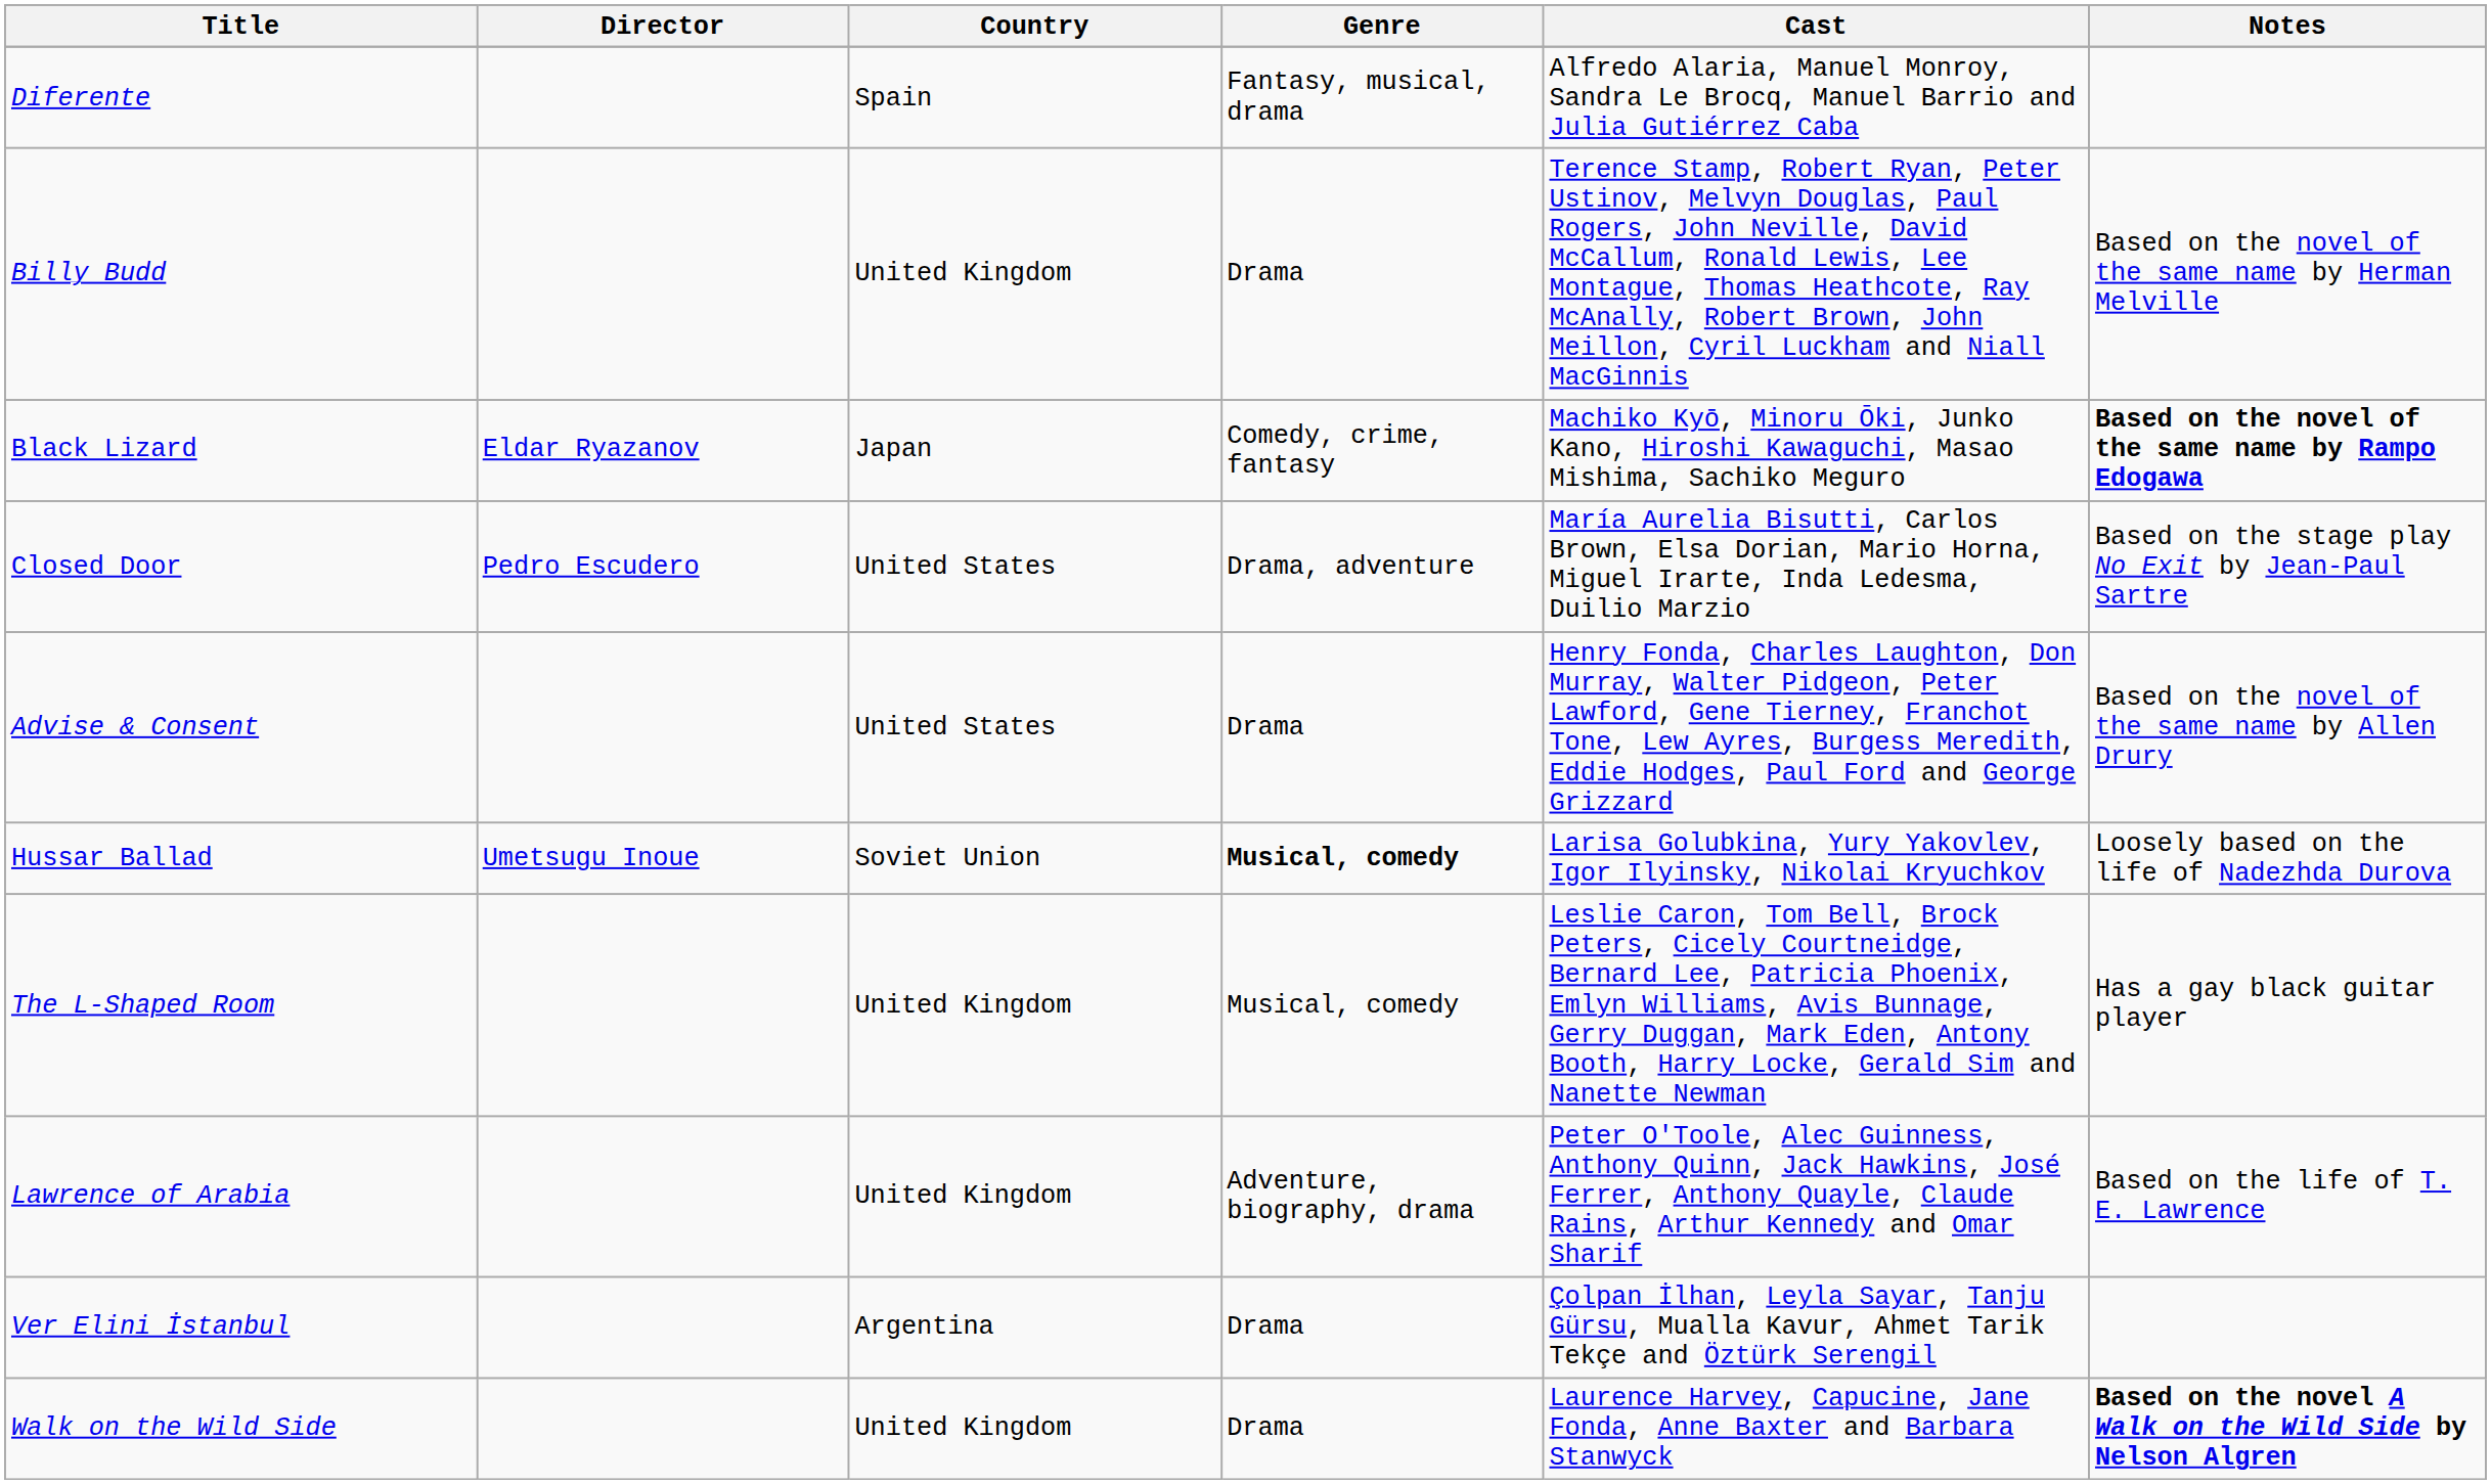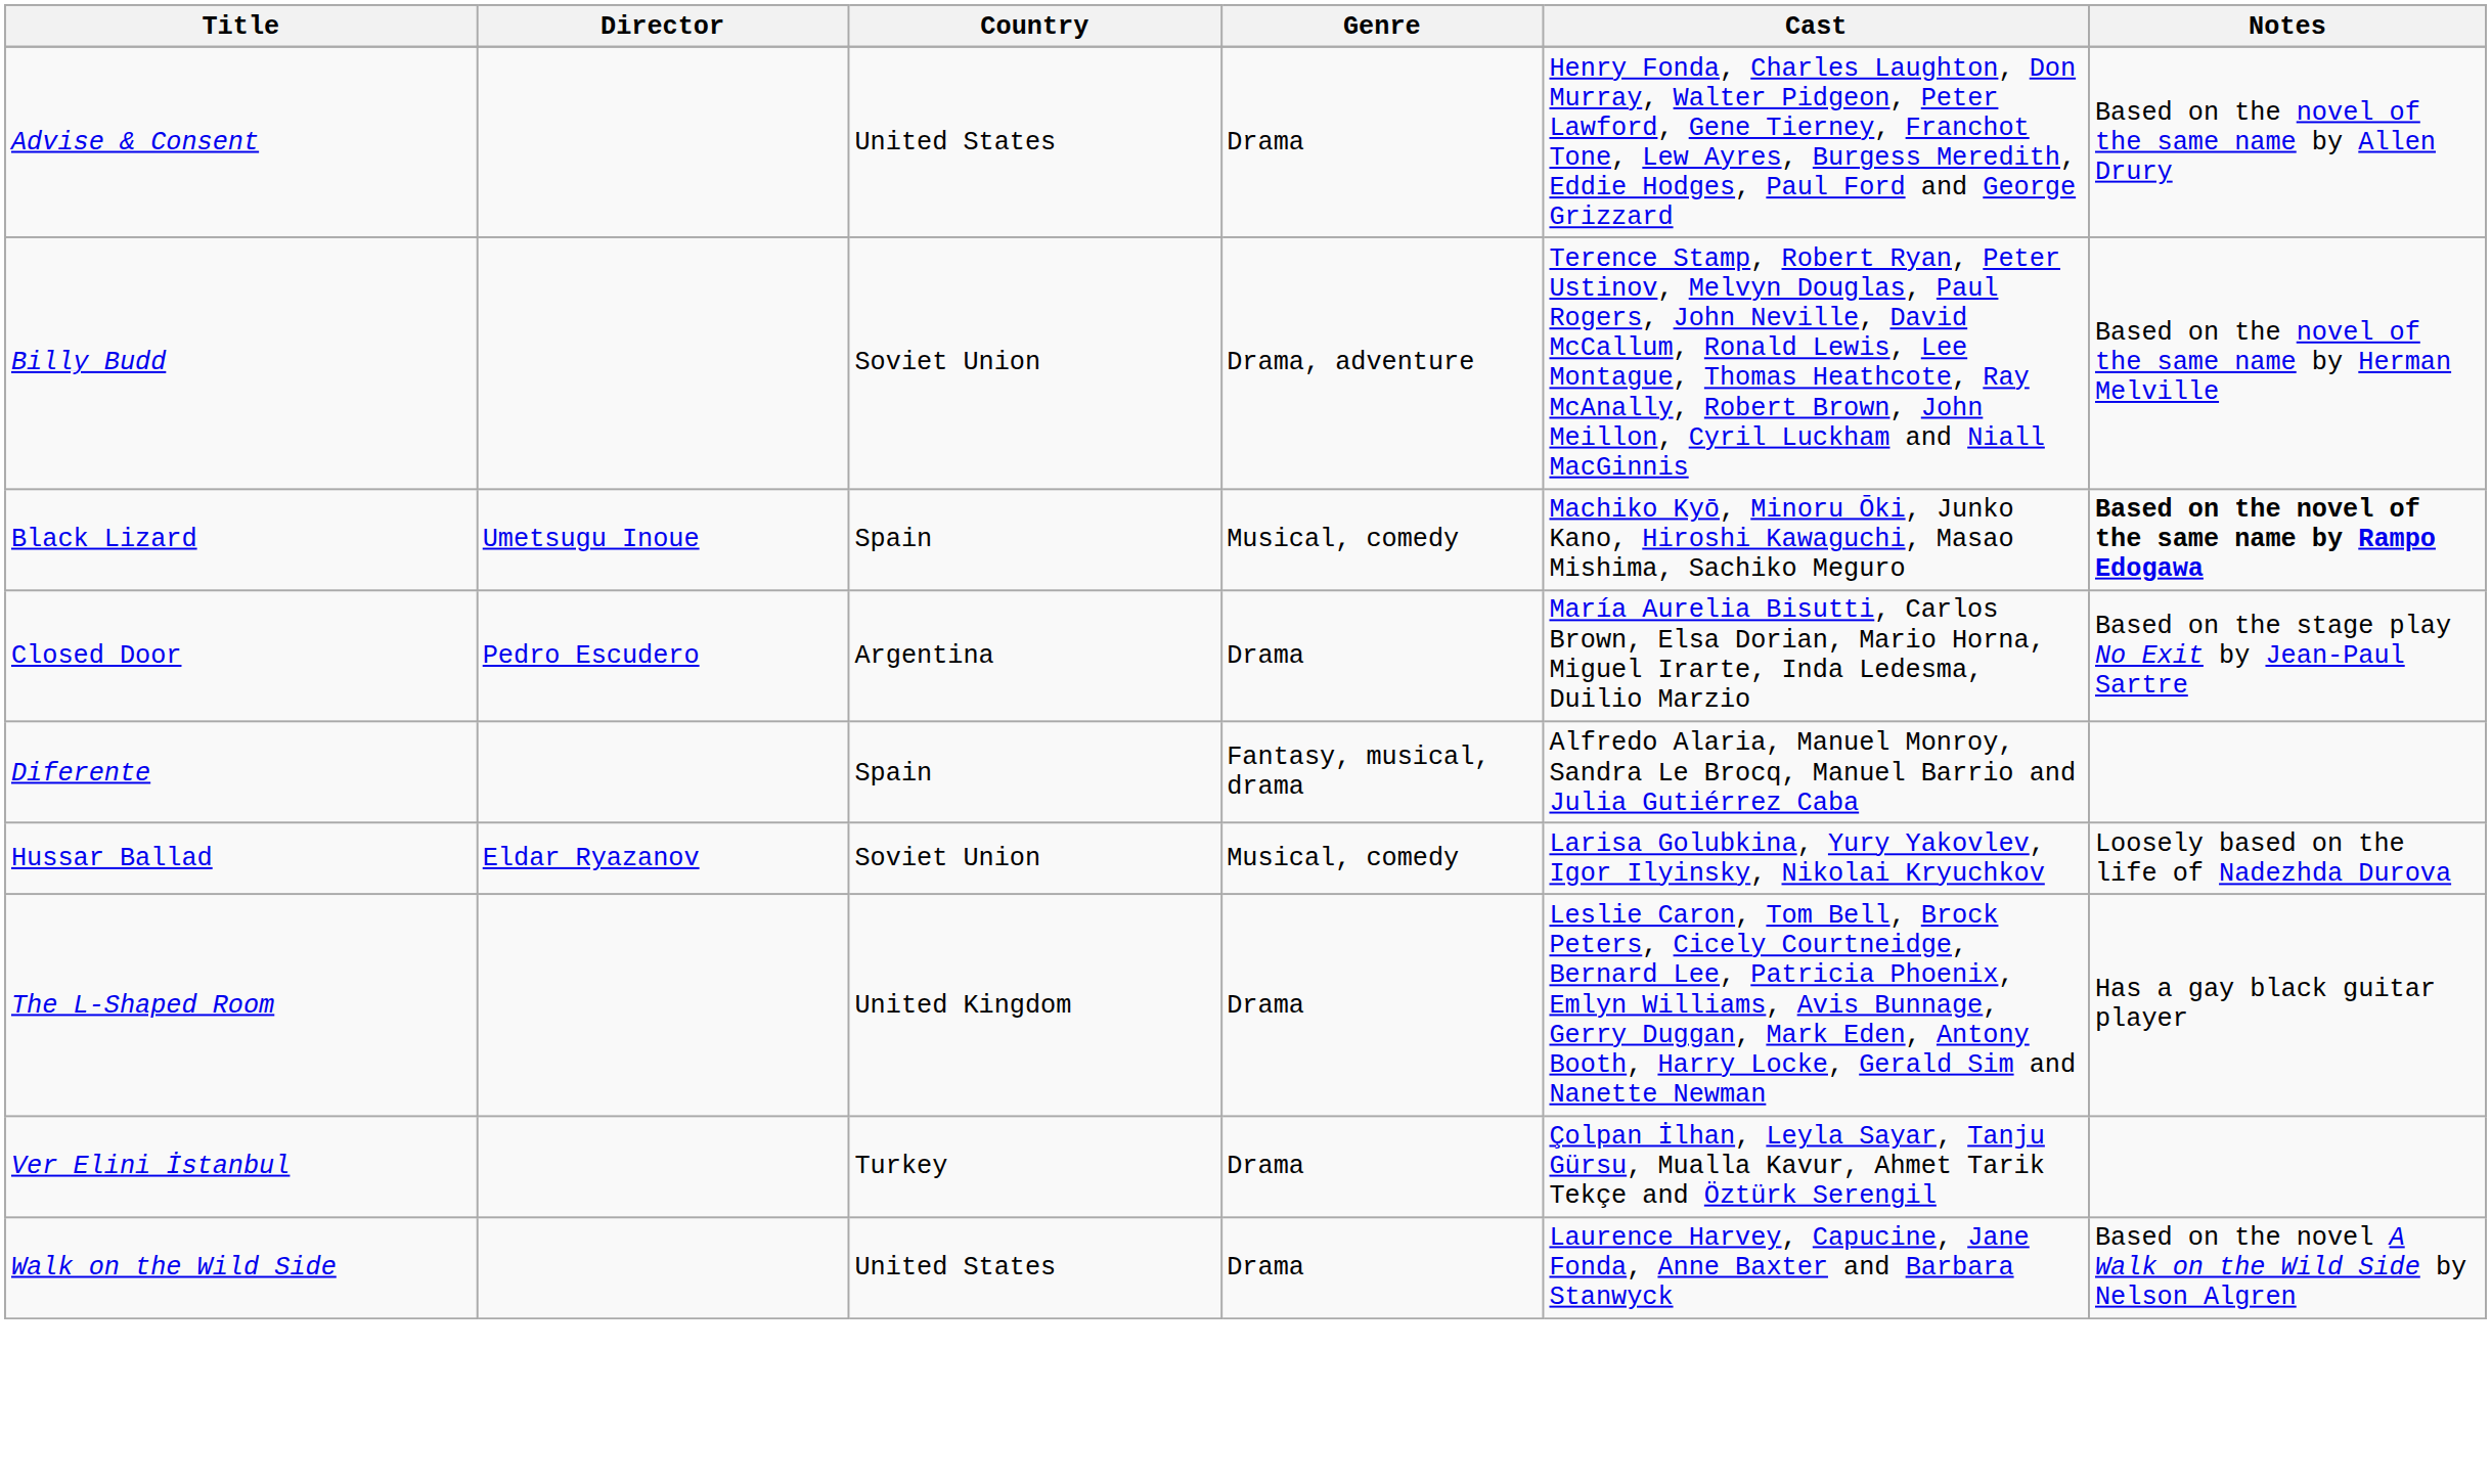 <table class="wikitable sortable">
 <tr>
 <th width="19%">Title</th>
 <th width="15%">Director</th>
 <th width="15%">Country</th>
 <th width="13%">Genre</th>
 <th width="22%">Cast</th>
 <th width="26%">Notes</th>
 </tr>
 <tr valign="top">
 </tr>
 <tr>
+<td><em><a href='#'>Advise & Consent</a></em></td>
+<td></td>
+<td>United States</td>
+<td>Drama</td>
+<td><a href='#'>Henry Fonda</a>, <a href='#'>Charles Laughton</a>, <a href='#'>Don Murray</a>, <a href='#'>Walter Pidgeon</a>, <a href='#'>Peter Lawford</a>, <a href='#'>Gene Tierney</a>, <a href='#'>Franchot Tone</a>, <a href='#'>Lew Ayres</a>, <a href='#'>Burgess Meredith</a>, <a href='#'>Eddie Hodges</a>, <a href='#'>Paul Ford</a> and <a href='#'>George Grizzard</a></td>
+<td>Based on the <a href='#'>novel of the same name</a> by <a href='#'>Allen Drury</a></td>
+</tr>
+<tr>
+<td><em><a href='#'>Billy Budd</a></em></td>
+<td></td>
+<td>Soviet Union</td>
+<td>Drama, adventure</td>
+<td><a href='#'>Terence Stamp</a>, <a href='#'>Robert Ryan</a>, <a href='#'>Peter Ustinov</a>, <a href='#'>Melvyn Douglas</a>, <a href='#'>Paul Rogers</a>, <a href='#'>John Neville</a>, <a href='#'>David McCallum</a>, <a href='#'>Ronald Lewis</a>, <a href='#'>Lee Montague</a>, <a href='#'>Thomas Heathcote</a>, <a href='#'>Ray McAnally</a>, <a href='#'>Robert Brown</a>, <a href='#'>John Meillon</a>, <a href='#'>Cyril Luckham</a> and <a href='#'>Niall MacGinnis</a></td>
+<td>Based on the <a href='#'>novel of the same name</a> by <a href='#'>Herman Melville</a></td>
+</tr>
+<tr>
+<td><a href='#'>Black Lizard</a></td>
+<td><a href='#'>Umetsugu Inoue</a></td>
+<td>Spain</td>
+<td>Musical, comedy</td>
+<td><a href='#'>Machiko Kyō</a>, <a href='#'>Minoru Ōki</a>, Junko Kano, <a href='#'>Hiroshi Kawaguchi</a>, Masao Mishima, Sachiko Meguro</td>
+<td><strong>Based on the novel of the same name by <a href='#'>Rampo Edogawa</a></strong></td>
+</tr>
+<tr>
+<td><a href='#'>Closed Door</a></td>
+<td><a href='#'>Pedro Escudero</a></td>
+<td>Argentina</td>
+<td>Drama</td>
+<td><a href='#'>María Aurelia Bisutti</a>, Carlos Brown, Elsa Dorian, Mario Horna, Miguel Irarte, Inda Ledesma, Duilio Marzio</td>
+<td>Based on the stage play <em><a href='#'>No Exit</a></em> by <a href='#'>Jean-Paul Sartre</a></td>
+</tr>
+<tr>
 <td><em><a href='#'>Diferente</a></em></td>
 <td></td>
 <td>Spain</td>
 <td>Fantasy, musical, drama</td>
 <td>Alfredo Alaria, Manuel Monroy, Sandra Le Brocq, Manuel Barrio and <a href='#'>Julia Gutiérrez Caba</a></td>
 <td></td>
 </tr>
 <tr>
-<td><em><a href='#'>Billy Budd</a></em></td>
-<td></td>
-<td>United Kingdom</td>
-<td>Drama</td>
-<td><a href='#'>Terence Stamp</a>, <a href='#'>Robert Ryan</a>, <a href='#'>Peter Ustinov</a>, <a href='#'>Melvyn Douglas</a>, <a href='#'>Paul Rogers</a>, <a href='#'>John Neville</a>, <a href='#'>David McCallum</a>, <a href='#'>Ronald Lewis</a>, <a href='#'>Lee Montague</a>, <a href='#'>Thomas Heathcote</a>, <a href='#'>Ray McAnally</a>, <a href='#'>Robert Brown</a>, <a href='#'>John Meillon</a>, <a href='#'>Cyril Luckham</a> and <a href='#'>Niall MacGinnis</a></td>
-<td>Based on the <a href='#'>novel of the same name</a> by <a href='#'>Herman Melville</a></td>
-</tr>
-<tr>
-<td><a href='#'>Black Lizard</a></td>
+<td><a href='#'>Hussar Ballad</a></td>
 <td><a href='#'>Eldar Ryazanov</a></td>
-<td>Japan</td>
-<td>Comedy, crime, fantasy</td>
-<td><a href='#'>Machiko Kyō</a>, <a href='#'>Minoru Ōki</a>, Junko Kano, <a href='#'>Hiroshi Kawaguchi</a>, Masao Mishima, Sachiko Meguro</td>
-<td><strong>Based on the novel of the same name by <a href='#'>Rampo Edogawa</a></strong></td>
-</tr>
-<tr>
-<td><a href='#'>Closed Door</a></td>
-<td><a href='#'>Pedro Escudero</a></td>
-<td>United States</td>
-<td>Drama, adventure</td>
-<td><a href='#'>María Aurelia Bisutti</a>, Carlos Brown, Elsa Dorian, Mario Horna, Miguel Irarte, Inda Ledesma, Duilio Marzio</td>
-<td>Based on the stage play <em><a href='#'>No Exit</a></em> by <a href='#'>Jean-Paul Sartre</a></td>
-</tr>
-<tr>
-<td><em><a href='#'>Advise & Consent</a></em></td>
-<td></td>
-<td>United States</td>
-<td>Drama</td>
-<td><a href='#'>Henry Fonda</a>, <a href='#'>Charles Laughton</a>, <a href='#'>Don Murray</a>, <a href='#'>Walter Pidgeon</a>, <a href='#'>Peter Lawford</a>, <a href='#'>Gene Tierney</a>, <a href='#'>Franchot Tone</a>, <a href='#'>Lew Ayres</a>, <a href='#'>Burgess Meredith</a>, <a href='#'>Eddie Hodges</a>, <a href='#'>Paul Ford</a> and <a href='#'>George Grizzard</a></td>
-<td>Based on the <a href='#'>novel of the same name</a> by <a href='#'>Allen Drury</a></td>
-</tr>
-<tr>
-<td><a href='#'>Hussar Ballad</a></td>
-<td><a href='#'>Umetsugu Inoue</a></td>
 <td>Soviet Union</td>
-<td><strong>Musical, comedy</strong></td>
+<td>Musical, comedy</td>
 <td><a href='#'>Larisa Golubkina</a>, <a href='#'>Yury Yakovlev</a>, <a href='#'>Igor Ilyinsky</a>, <a href='#'>Nikolai Kryuchkov</a></td>
 <td>Loosely based on the life of <a href='#'>Nadezhda Durova</a></td>
 </tr>
 <tr>
 <td><em><a href='#'>The L-Shaped Room</a></em></td>
 <td></td>
 <td>United Kingdom</td>
-<td>Musical, comedy</td>
+<td>Drama</td>
 <td><a href='#'>Leslie Caron</a>, <a href='#'>Tom Bell</a>, <a href='#'>Brock Peters</a>, <a href='#'>Cicely Courtneidge</a>, <a href='#'>Bernard Lee</a>, <a href='#'>Patricia Phoenix</a>, <a href='#'>Emlyn Williams</a>, <a href='#'>Avis Bunnage</a>, <a href='#'>Gerry Duggan</a>, <a href='#'>Mark Eden</a>, <a href='#'>Antony Booth</a>, <a href='#'>Harry Locke</a>, <a href='#'>Gerald Sim</a> and <a href='#'>Nanette Newman</a></td>
 <td>Has a gay black guitar player</td>
 </tr>
 <tr>
-<td><em><a href='#'>Lawrence of Arabia</a></em></td>
-<td></td>
-<td>United Kingdom</td>
-<td>Adventure, biography, drama</td>
-<td><a href='#'>Peter O'Toole</a>, <a href='#'>Alec Guinness</a>, <a href='#'>Anthony Quinn</a>, <a href='#'>Jack Hawkins</a>, <a href='#'>José Ferrer</a>, <a href='#'>Anthony Quayle</a>, <a href='#'>Claude Rains</a>, <a href='#'>Arthur Kennedy</a> and <a href='#'>Omar Sharif</a></td>
-<td>Based on the life of <a href='#'>T. E. Lawrence</a></td>
-</tr>
-<tr>
 <td><em><a href='#'>Ver Elini İstanbul</a></em></td>
 <td></td>
-<td>Argentina</td>
+<td>Turkey</td>
 <td>Drama</td>
 <td><a href='#'>Çolpan İlhan</a>, <a href='#'>Leyla Sayar</a>, <a href='#'>Tanju Gürsu</a>, Mualla Kavur, Ahmet Tarik Tekçe and <a href='#'>Öztürk Serengil</a></td>
 <td></td>
 </tr>
 <tr>
 <td><em><a href='#'>Walk on the Wild Side</a></em></td>
 <td></td>
-<td>United Kingdom</td>
+<td>United States</td>
 <td>Drama</td>
 <td><a href='#'>Laurence Harvey</a>, <a href='#'>Capucine</a>, <a href='#'>Jane Fonda</a>, <a href='#'>Anne Baxter</a> and <a href='#'>Barbara Stanwyck</a></td>
-<td><strong>Based on the novel <em><a href='#'>A Walk on the Wild Side</a></em> by <a href='#'>Nelson Algren</a></strong></td>
+<td>Based on the novel <em><a href='#'>A Walk on the Wild Side</a></em> by <a href='#'>Nelson Algren</a></td>
 </tr>
 </table>
